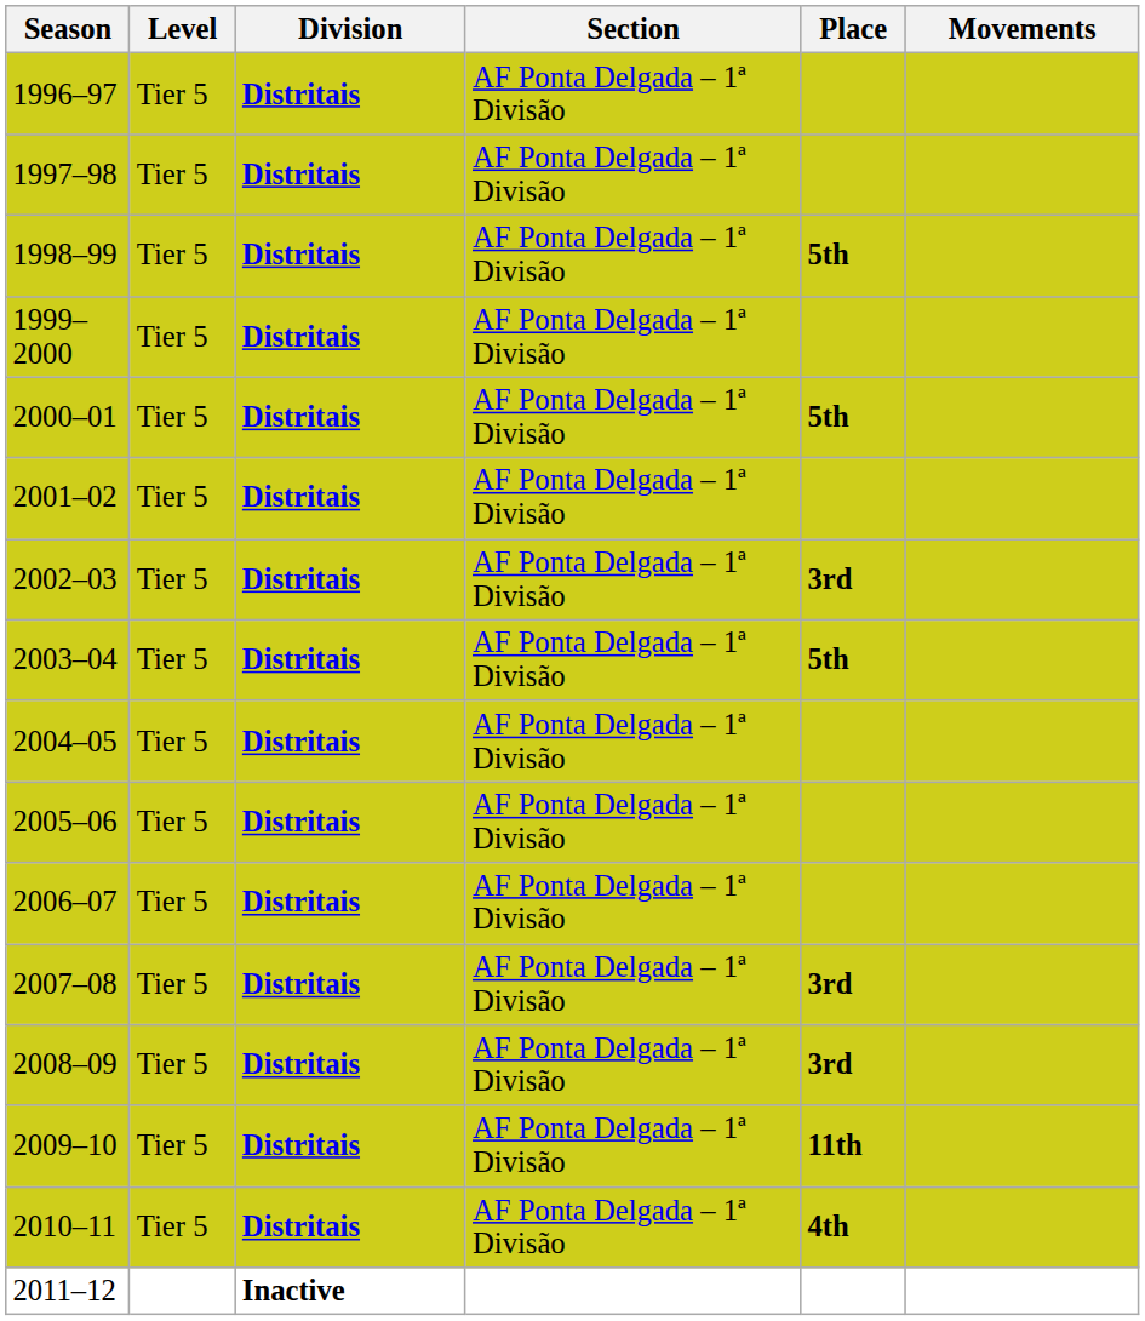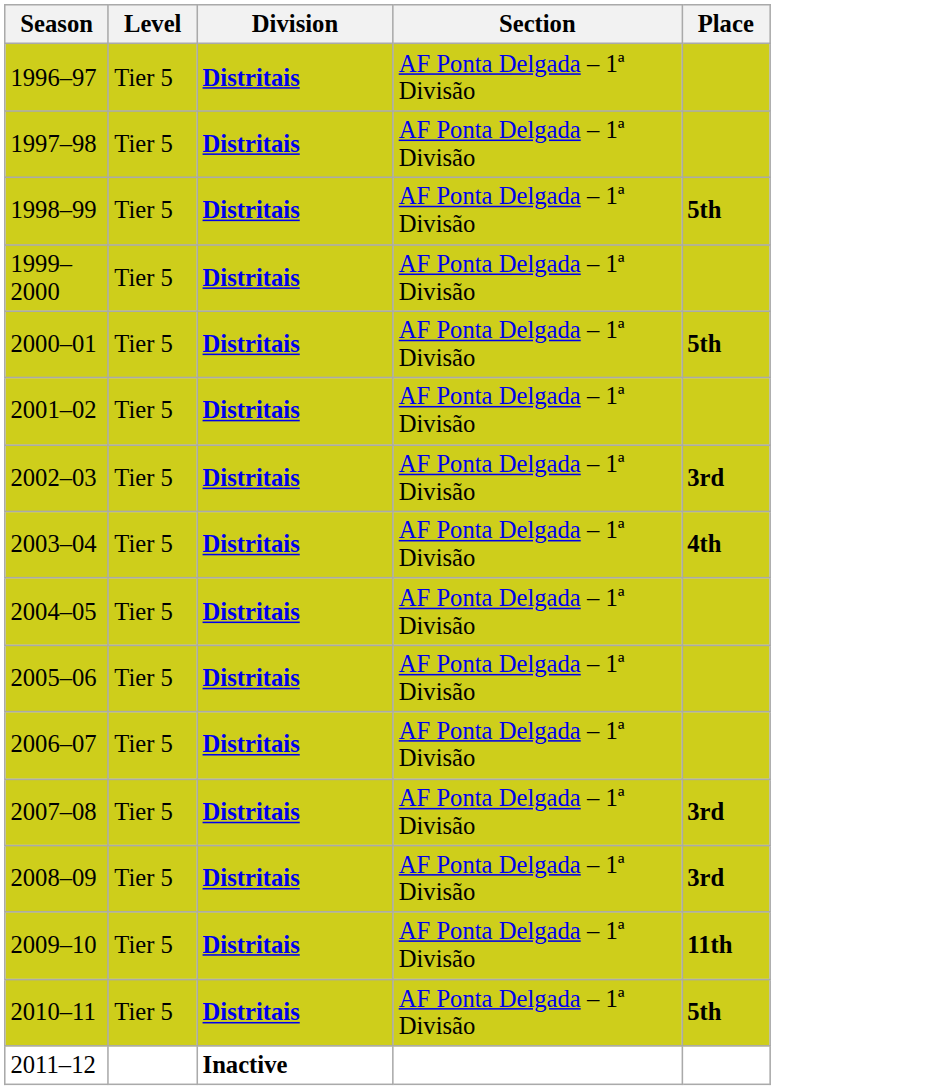 <table class="wikitable" style="text-align: left;">
 <tr>
 <th style="width: 60px;"><strong>Season</strong></th>
 <th style="width: 50px;"><strong>Level</strong></th>
 <th style="width: 120px;"><strong>Division</strong></th>
 <th style="width: 180px;"><strong>Section</strong></th>
 <th style="width: 50px;"><strong>Place</strong></th>
-<th style="width: 120px;"><strong>Movements</strong></th>
 </tr>
 <tr>
 <td style="background:#CECE1B;">1996–97</td>
 <td style="background:#CECE1B;">Tier 5</td>
 <td style="background:#CECE1B;"><strong><a href='#'>Distritais</a></strong></td>
 <td style="background:#CECE1B;"><a href='#'>AF Ponta Delgada</a> – 1ª Divisão</td>
-<td style="background:#CECE1B;"></td>
 <td style="background:#CECE1B;"></td>
 </tr>
 <tr>
 <td style="background:#CECE1B;">1997–98</td>
 <td style="background:#CECE1B;">Tier 5</td>
 <td style="background:#CECE1B;"><strong><a href='#'>Distritais</a></strong></td>
 <td style="background:#CECE1B;"><a href='#'>AF Ponta Delgada</a> – 1ª Divisão</td>
 <td style="background:#CECE1B;"></td>
-<td style="background:#CECE1B;"></td>
 </tr>
 <tr>
 <td style="background:#CECE1B;">1998–99</td>
 <td style="background:#CECE1B;">Tier 5</td>
 <td style="background:#CECE1B;"><strong><a href='#'>Distritais</a></strong></td>
 <td style="background:#CECE1B;"><a href='#'>AF Ponta Delgada</a> – 1ª Divisão</td>
 <td style="background:#CECE1B;"><strong>5th</strong></td>
-<td style="background:#CECE1B;"></td>
 </tr>
 <tr>
 <td style="background:#CECE1B;">1999–2000</td>
 <td style="background:#CECE1B;">Tier 5</td>
 <td style="background:#CECE1B;"><strong><a href='#'>Distritais</a></strong></td>
 <td style="background:#CECE1B;"><a href='#'>AF Ponta Delgada</a> – 1ª Divisão</td>
-<td style="background:#CECE1B;"></td>
 <td style="background:#CECE1B;"></td>
 </tr>
 <tr>
 <td style="background:#CECE1B;">2000–01</td>
 <td style="background:#CECE1B;">Tier 5</td>
 <td style="background:#CECE1B;"><strong><a href='#'>Distritais</a></strong></td>
 <td style="background:#CECE1B;"><a href='#'>AF Ponta Delgada</a> – 1ª Divisão</td>
 <td style="background:#CECE1B;"><strong>5th</strong></td>
-<td style="background:#CECE1B;"></td>
 </tr>
 <tr>
 <td style="background:#CECE1B;">2001–02</td>
 <td style="background:#CECE1B;">Tier 5</td>
 <td style="background:#CECE1B;"><strong><a href='#'>Distritais</a></strong></td>
 <td style="background:#CECE1B;"><a href='#'>AF Ponta Delgada</a> – 1ª Divisão</td>
-<td style="background:#CECE1B;"></td>
 <td style="background:#CECE1B;"></td>
 </tr>
 <tr>
 <td style="background:#CECE1B;">2002–03</td>
 <td style="background:#CECE1B;">Tier 5</td>
 <td style="background:#CECE1B;"><strong><a href='#'>Distritais</a></strong></td>
 <td style="background:#CECE1B;"><a href='#'>AF Ponta Delgada</a> – 1ª Divisão</td>
 <td style="background:#CECE1B;"><strong>3rd</strong></td>
-<td style="background:#CECE1B;"></td>
 </tr>
 <tr>
 <td style="background:#CECE1B;">2003–04</td>
 <td style="background:#CECE1B;">Tier 5</td>
 <td style="background:#CECE1B;"><strong><a href='#'>Distritais</a></strong></td>
 <td style="background:#CECE1B;"><a href='#'>AF Ponta Delgada</a> – 1ª Divisão</td>
-<td style="background:#CECE1B;"><strong>5th</strong></td>
-<td style="background:#CECE1B;"></td>
+<td style="background:#CECE1B;"><strong>4th</strong></td>
 </tr>
 <tr>
 <td style="background:#CECE1B;">2004–05</td>
 <td style="background:#CECE1B;">Tier 5</td>
 <td style="background:#CECE1B;"><strong><a href='#'>Distritais</a></strong></td>
 <td style="background:#CECE1B;"><a href='#'>AF Ponta Delgada</a> – 1ª Divisão</td>
-<td style="background:#CECE1B;"></td>
 <td style="background:#CECE1B;"></td>
 </tr>
 <tr>
 <td style="background:#CECE1B;">2005–06</td>
 <td style="background:#CECE1B;">Tier 5</td>
 <td style="background:#CECE1B;"><strong><a href='#'>Distritais</a></strong></td>
 <td style="background:#CECE1B;"><a href='#'>AF Ponta Delgada</a> – 1ª Divisão</td>
 <td style="background:#CECE1B;"></td>
-<td style="background:#CECE1B;"></td>
 </tr>
 <tr>
 <td style="background:#CECE1B;">2006–07</td>
 <td style="background:#CECE1B;">Tier 5</td>
 <td style="background:#CECE1B;"><strong><a href='#'>Distritais</a></strong></td>
 <td style="background:#CECE1B;"><a href='#'>AF Ponta Delgada</a> – 1ª Divisão</td>
-<td style="background:#CECE1B;"></td>
 <td style="background:#CECE1B;"></td>
 </tr>
 <tr>
 <td style="background:#CECE1B;">2007–08</td>
 <td style="background:#CECE1B;">Tier 5</td>
 <td style="background:#CECE1B;"><strong><a href='#'>Distritais</a></strong></td>
 <td style="background:#CECE1B;"><a href='#'>AF Ponta Delgada</a> – 1ª Divisão</td>
 <td style="background:#CECE1B;"><strong>3rd</strong></td>
-<td style="background:#CECE1B;"></td>
 </tr>
 <tr>
 <td style="background:#CECE1B;">2008–09</td>
 <td style="background:#CECE1B;">Tier 5</td>
 <td style="background:#CECE1B;"><strong><a href='#'>Distritais</a></strong></td>
 <td style="background:#CECE1B;"><a href='#'>AF Ponta Delgada</a> – 1ª Divisão</td>
 <td style="background:#CECE1B;"><strong>3rd</strong></td>
-<td style="background:#CECE1B;"></td>
 </tr>
 <tr>
 <td style="background:#CECE1B;">2009–10</td>
 <td style="background:#CECE1B;">Tier 5</td>
 <td style="background:#CECE1B;"><strong><a href='#'>Distritais</a></strong></td>
 <td style="background:#CECE1B;"><a href='#'>AF Ponta Delgada</a> – 1ª Divisão</td>
 <td style="background:#CECE1B;"><strong>11th</strong></td>
-<td style="background:#CECE1B;"></td>
 </tr>
 <tr>
 <td style="background:#CECE1B;">2010–11</td>
 <td style="background:#CECE1B;">Tier 5</td>
 <td style="background:#CECE1B;"><strong><a href='#'>Distritais</a></strong></td>
 <td style="background:#CECE1B;"><a href='#'>AF Ponta Delgada</a> – 1ª Divisão</td>
-<td style="background:#CECE1B;"><strong>4th</strong></td>
-<td style="background:#CECE1B;"></td>
+<td style="background:#CECE1B;"><strong>5th</strong></td>
 </tr>
 <tr>
 <td style="background:#FFFFFF;">2011–12</td>
 <td style="background:#FFFFFF;"></td>
 <td style="background:#FFFFFF;"><strong>Inactive</strong></td>
 <td style="background:#FFFFFF;"></td>
 <td style="background:#FFFFFF;"></td>
-<td style="background:#FFFFFF;"></td>
 </tr>
 </table>
